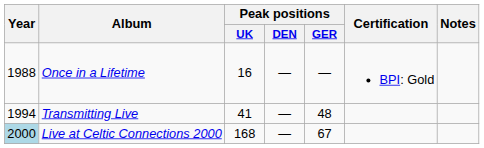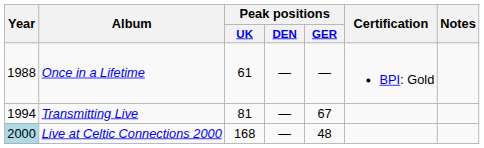 <table class="wikitable">
 <tr>
 <th style="text-align:center;" rowspan="2">Year</th>
 <th style="text-align:center;" rowspan="2">Album</th>
 <th style="text-align:center;" colspan="3">Peak positions</th>
 <th style="text-align:center;" rowspan="2">Certification</th>
 <th style="text-align:center;" rowspan="2">Notes</th>
 </tr>
 <tr>
 <th scope="col" style="width:3em;font-size:90%;"><a href='#'>UK</a><br></th>
 <th scope="col" style="width:3em;font-size:90%;"><a href='#'>DEN</a><br></th>
 <th scope="col" style="width:3em;font-size:90%;"><a href='#'>GER</a><br></th>
 </tr>
 <tr>
 <td style="text-align:center;">1988</td>
 <td><em><a href='#'>Once in a Lifetime</a></em></td>
-<td style="text-align:center;">16</td>
+<td style="text-align:center;">61</td>
 <td style="text-align:center;">—</td>
 <td style="text-align:center;">—</td>
 <td style="text-align:center;"><br><ul><li><a href='#'>BPI</a>: Gold</li></ul></td>
 <td style="text-align:center;"></td>
 </tr>
 <tr>
 <td style="text-align:center;">1994</td>
 <td><em><a href='#'>Transmitting Live</a></em></td>
-<td style="text-align:center;">41</td>
+<td style="text-align:center;">81</td>
 <td style="text-align:center;">—</td>
-<td style="text-align:center;">48</td>
+<td style="text-align:center;">67</td>
 <td style="text-align:center;"></td>
 <td style="text-align:center;"></td>
 </tr>
 <tr>
 <td style="background: lightblue; text-align:center;">2000</td>
 <td><em><a href='#'>Live at Celtic Connections 2000</a></em></td>
 <td style="text-align:center;">168</td>
 <td style="text-align:center;">—</td>
-<td style="text-align:center;">67</td>
+<td style="text-align:center;">48</td>
 <td style="text-align:center;"></td>
 <td style="text-align:center;"></td>
 </tr>
 </table>
